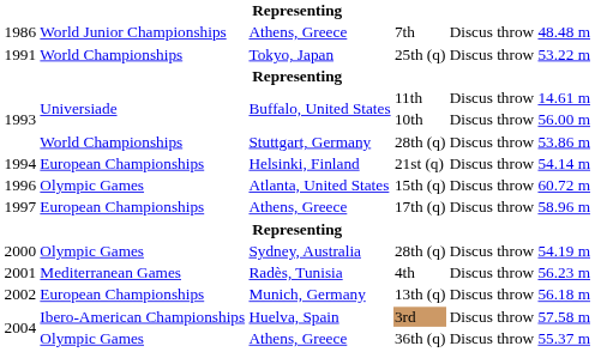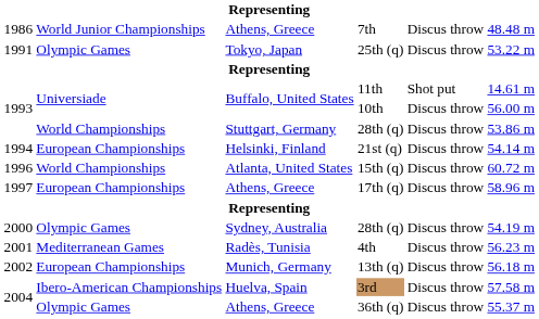 <table>
 <tr>
 <th colspan="6">Representing </th>
 </tr>
 <tr>
 <td>1986</td>
 <td><a href='#'>World Junior Championships</a></td>
 <td><a href='#'>Athens, Greece</a></td>
 <td>7th</td>
 <td>Discus throw</td>
 <td><a href='#'>48.48 m</a></td>
 </tr>
 <tr>
 <td>1991</td>
-<td><a href='#'>World Championships</a></td>
+<td><a href='#'>Olympic Games</a></td>
 <td><a href='#'>Tokyo, Japan</a></td>
 <td>25th (q)</td>
 <td>Discus throw</td>
 <td><a href='#'>53.22 m</a></td>
 </tr>
 <tr>
 <th colspan="6">Representing </th>
 </tr>
 <tr>
 <td rowspan=3>1993</td>
 <td rowspan=2><a href='#'>Universiade</a></td>
 <td rowspan=2><a href='#'>Buffalo, United States</a></td>
 <td>11th</td>
-<td>Discus throw</td>
+<td>Shot put</td>
 <td><a href='#'>14.61 m</a></td>
 </tr>
 <tr>
 <td>10th</td>
 <td>Discus throw</td>
 <td><a href='#'>56.00 m</a></td>
 </tr>
 <tr>
 <td><a href='#'>World Championships</a></td>
 <td><a href='#'>Stuttgart, Germany</a></td>
 <td>28th (q)</td>
 <td>Discus throw</td>
 <td><a href='#'>53.86 m</a></td>
 </tr>
 <tr>
 <td>1994</td>
 <td><a href='#'>European Championships</a></td>
 <td><a href='#'>Helsinki, Finland</a></td>
 <td>21st (q)</td>
 <td>Discus throw</td>
 <td><a href='#'>54.14 m</a></td>
 </tr>
 <tr>
 <td>1996</td>
-<td><a href='#'>Olympic Games</a></td>
+<td><a href='#'>World Championships</a></td>
 <td><a href='#'>Atlanta, United States</a></td>
 <td>15th (q)</td>
 <td>Discus throw</td>
 <td><a href='#'>60.72 m</a></td>
 </tr>
 <tr>
 <td>1997</td>
 <td><a href='#'>European Championships</a></td>
 <td><a href='#'>Athens, Greece</a></td>
 <td>17th (q)</td>
 <td>Discus throw</td>
 <td><a href='#'>58.96 m</a></td>
 </tr>
 <tr>
 <th colspan="6">Representing </th>
 </tr>
 <tr>
 <td>2000</td>
 <td><a href='#'>Olympic Games</a></td>
 <td><a href='#'>Sydney, Australia</a></td>
 <td>28th (q)</td>
 <td>Discus throw</td>
 <td><a href='#'>54.19 m</a></td>
 </tr>
 <tr>
 <td>2001</td>
 <td><a href='#'>Mediterranean Games</a></td>
 <td><a href='#'>Radès, Tunisia</a></td>
 <td>4th</td>
 <td>Discus throw</td>
 <td><a href='#'>56.23 m</a></td>
 </tr>
 <tr>
 <td>2002</td>
 <td><a href='#'>European Championships</a></td>
 <td><a href='#'>Munich, Germany</a></td>
 <td>13th (q)</td>
 <td>Discus throw</td>
 <td><a href='#'>56.18 m</a></td>
 </tr>
 <tr>
 <td rowspan=2>2004</td>
 <td><a href='#'>Ibero-American Championships</a></td>
 <td><a href='#'>Huelva, Spain</a></td>
 <td bgcolor=cc9966>3rd</td>
 <td>Discus throw</td>
 <td><a href='#'>57.58 m</a></td>
 </tr>
 <tr>
 <td><a href='#'>Olympic Games</a></td>
 <td><a href='#'>Athens, Greece</a></td>
 <td>36th (q)</td>
 <td>Discus throw</td>
 <td><a href='#'>55.37 m</a></td>
 </tr>
 </table>
